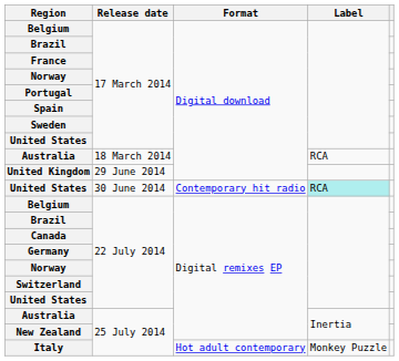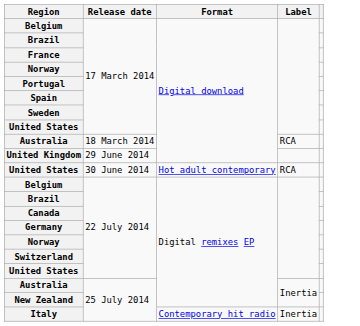 <table class="wikitable plainrowheaders sortable">
 <tr>
 <th>Region</th>
 <th>Release date</th>
 <th>Format</th>
 <th>Label</th>
 <th class="unsortable"></th>
 </tr>
 <tr>
 <th scope="row">Belgium</th>
 <td rowspan="8">17 March 2014</td>
 <td rowspan="10"><a href='#'>Digital download</a></td>
 <td rowspan="8"></td>
 <td align="center"></td>
 </tr>
 <tr>
 <th scope="row">Brazil</th>
 <td align="center"></td>
 </tr>
 <tr>
 <th scope="row">France</th>
 <td align="center"></td>
 </tr>
 <tr>
 <th scope="row">Norway</th>
 <td align="center"></td>
 </tr>
 <tr>
 <th scope="row">Portugal</th>
 <td align="center"></td>
 </tr>
 <tr>
 <th scope="row">Spain</th>
 <td align="center"></td>
 </tr>
 <tr>
 <th scope="row">Sweden</th>
 <td align="center"></td>
 </tr>
 <tr>
 <th scope="row">United States</th>
 <td align="center"></td>
 </tr>
 <tr>
 <th scope="row">Australia</th>
 <td>18 March 2014</td>
 <td>RCA</td>
 <td align="center"></td>
 </tr>
 <tr>
 <th scope="row">United Kingdom</th>
 <td>29 June 2014</td>
 <td></td>
 <td align="center"></td>
 </tr>
 <tr>
 <th scope="row">United States</th>
 <td>30 June 2014</td>
-<td><a href='#'>Contemporary hit radio</a></td>
-<td style="background: paleturquoise;">RCA</td>
+<td><a href='#'>Hot adult contemporary</a></td>
+<td>RCA</td>
 <td align="center"></td>
 </tr>
 <tr>
 <th scope="row">Belgium</th>
 <td rowspan="7">22 July 2014</td>
 <td rowspan="9">Digital <a href='#'>remixes</a> <a href='#'>EP</a></td>
 <td rowspan="7"></td>
 <td align="center"></td>
 </tr>
 <tr>
 <th scope="row">Brazil</th>
 <td align="center"></td>
 </tr>
 <tr>
 <th scope="row">Canada</th>
 <td align="center"></td>
 </tr>
 <tr>
 <th scope="row">Germany</th>
 <td align="center"></td>
 </tr>
 <tr>
 <th scope="row">Norway</th>
 <td align="center"></td>
 </tr>
 <tr>
 <th scope="row">Switzerland</th>
 <td align="center"></td>
 </tr>
 <tr>
 <th scope="row">United States</th>
 <td align="center"></td>
 </tr>
 <tr>
 <th scope="row">Australia</th>
 <td rowspan="3">25 July 2014</td>
 <td rowspan="2">Inertia</td>
 <td align="center"></td>
 </tr>
 <tr>
 <th scope="row">New Zealand</th>
 <td align="center"></td>
 </tr>
 <tr>
 <th scope="row">Italy</th>
-<td><a href='#'>Hot adult contemporary</a></td>
-<td>Monkey Puzzle</td>
+<td><a href='#'>Contemporary hit radio</a></td>
+<td>Inertia</td>
 <td align="center"></td>
 </tr>
 </table>
